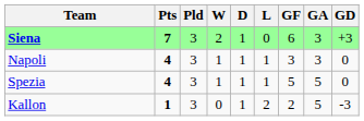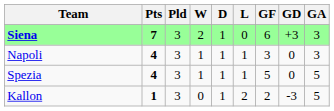 <table class=wikitable style="text-align:center">
 <tr>
 <th width=165>Team</th>
 <th width=20>Pts</th>
 <th width=20>Pld</th>
 <th width=20>W</th>
 <th width=20>D</th>
 <th width=20>L</th>
 <th width=20>GF</th>
+<th width=20>GD</th>
 <th width=20>GA</th>
-<th width=20>GD</th>
 </tr>
 <tr |- align=center style="background:#98FF98;">
 <td style="text-align:left"> <strong><a href='#'>Siena</a></strong></td>
 <td><strong>7</strong></td>
 <td>3</td>
 <td>2</td>
 <td>1</td>
 <td>0</td>
 <td>6</td>
+<td>+3</td>
 <td>3</td>
-<td>+3</td>
 </tr>
 <tr>
 <td style="text-align:left"> <a href='#'>Napoli</a></td>
 <td><strong>4</strong></td>
 <td>3</td>
 <td>1</td>
 <td>1</td>
 <td>1</td>
 <td>3</td>
+<td>0</td>
 <td>3</td>
-<td>0</td>
 </tr>
 <tr>
 <td style="text-align:left"> <a href='#'>Spezia</a></td>
 <td><strong>4</strong></td>
 <td>3</td>
 <td>1</td>
 <td>1</td>
 <td>1</td>
 <td>5</td>
+<td>0</td>
 <td>5</td>
-<td>0</td>
 </tr>
 <tr>
 <td style="text-align:left"> <a href='#'>Kallon</a></td>
 <td><strong>1</strong></td>
 <td>3</td>
 <td>0</td>
 <td>1</td>
 <td>2</td>
 <td>2</td>
+<td>-3</td>
 <td>5</td>
-<td>-3</td>
 </tr>
 </table>
